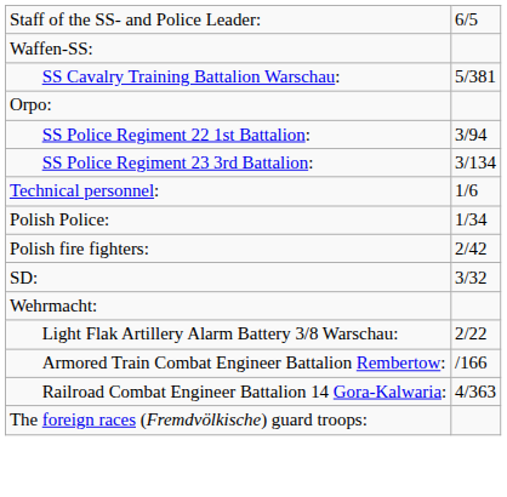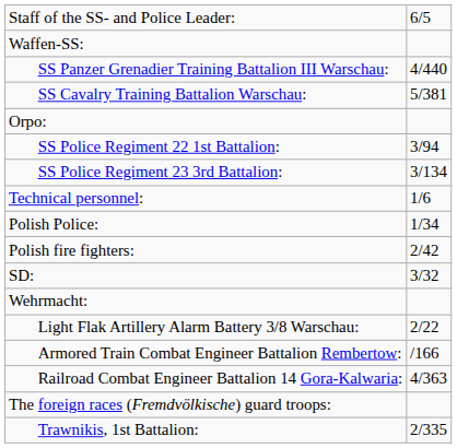 <table class="wikitable">
 <tr>
 <td>Staff of the SS- and Police Leader:</td>
 <td>6/5</td>
 </tr>
 <tr>
 <td>Waffen-SS:</td>
 <td></td>
+</tr>
+<tr>
+<td style="padding-left: 2em;"><a href='#'>SS Panzer Grenadier Training Battalion III Warschau</a>:</td>
+<td>4/440</td>
 </tr>
 <tr>
 <td style="padding-left: 2em;"><a href='#'>SS Cavalry Training Battalion Warschau</a>:</td>
 <td>5/381</td>
 </tr>
 <tr>
 <td>Orpo:</td>
 <td></td>
 </tr>
 <tr>
 <td style="padding-left: 2em;"><a href='#'>SS Police Regiment 22 1st Battalion</a>:</td>
 <td>3/94</td>
 </tr>
 <tr>
 <td style="padding-left: 2em;"><a href='#'>SS Police Regiment 23 3rd Battalion</a>:</td>
 <td>3/134</td>
 </tr>
 <tr>
 <td><a href='#'>Technical personnel</a>:</td>
 <td>1/6</td>
 </tr>
 <tr>
 <td>Polish Police:</td>
 <td>1/34</td>
 </tr>
 <tr>
 <td>Polish fire fighters:</td>
 <td>2/42</td>
 </tr>
 <tr>
 <td>SD:</td>
 <td>3/32</td>
 </tr>
 <tr>
 <td>Wehrmacht:</td>
 <td></td>
 </tr>
 <tr>
 <td style="padding-left: 2em;">Light Flak Artillery Alarm Battery 3/8 Warschau:</td>
 <td>2/22</td>
 </tr>
 <tr>
 <td style="padding-left: 2em;">Armored Train Combat Engineer Battalion <a href='#'>Rembertow</a>:</td>
 <td>/166</td>
 </tr>
 <tr>
 <td style="padding-left: 2em;">Railroad Combat Engineer Battalion 14 <a href='#'>Gora-Kalwaria</a>:</td>
 <td>4/363</td>
 </tr>
 <tr>
 <td>The <a href='#'>foreign races</a> (<em>Fremdvölkische</em>) guard troops:</td>
 <td></td>
 </tr>
+<tr>
+<td style="padding-left: 2em;"><a href='#'>Trawnikis</a>, 1st Battalion:</td>
+<td>2/335</td>
+</tr>
 </table>
